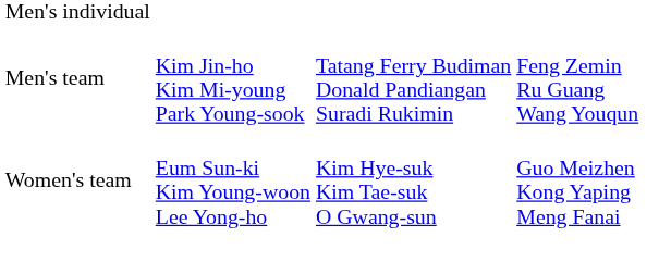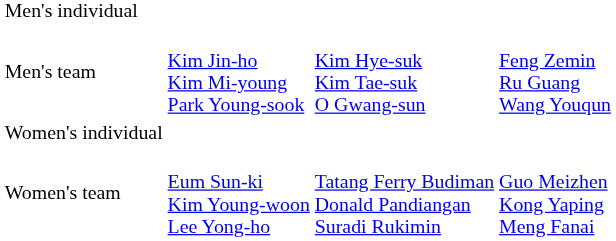 <table>
 <tr>
 <td>Men's individual</td>
 <td></td>
 <td></td>
 <td></td>
 </tr>
 <tr>
 <td>Men's team</td>
 <td><br><a href='#'>Kim Jin-ho</a><br><a href='#'>Kim Mi-young</a><br><a href='#'>Park Young-sook</a></td>
-<td><br><a href='#'>Tatang Ferry Budiman</a><br><a href='#'>Donald Pandiangan</a><br><a href='#'>Suradi Rukimin</a></td>
+<td><br><a href='#'>Kim Hye-suk</a><br><a href='#'>Kim Tae-suk</a><br><a href='#'>O Gwang-sun</a></td>
 <td><br><a href='#'>Feng Zemin</a><br><a href='#'>Ru Guang</a><br><a href='#'>Wang Youqun</a></td>
+</tr>
+<tr>
+<td>Women's individual</td>
+<td></td>
+<td></td>
+<td></td>
 </tr>
 <tr>
 <td>Women's team</td>
 <td><br><a href='#'>Eum Sun-ki</a><br><a href='#'>Kim Young-woon</a><br><a href='#'>Lee Yong-ho</a></td>
-<td><br><a href='#'>Kim Hye-suk</a><br><a href='#'>Kim Tae-suk</a><br><a href='#'>O Gwang-sun</a></td>
+<td><br><a href='#'>Tatang Ferry Budiman</a><br><a href='#'>Donald Pandiangan</a><br><a href='#'>Suradi Rukimin</a></td>
 <td><br><a href='#'>Guo Meizhen</a><br><a href='#'>Kong Yaping</a><br><a href='#'>Meng Fanai</a></td>
 </tr>
 </table>
